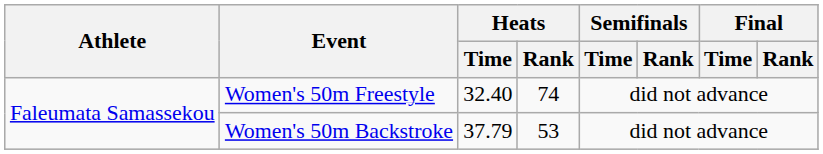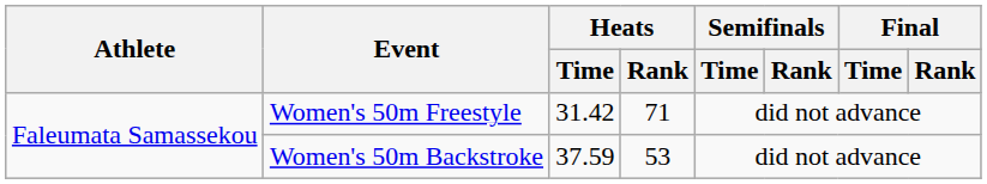 <table class=wikitable style="font-size:90%">
 <tr>
 <th rowspan="2">Athlete</th>
 <th rowspan="2">Event</th>
 <th colspan="2">Heats</th>
 <th colspan="2">Semifinals</th>
 <th colspan="2">Final</th>
 </tr>
 <tr>
 <th>Time</th>
 <th>Rank</th>
 <th>Time</th>
 <th>Rank</th>
 <th>Time</th>
 <th>Rank</th>
 </tr>
 <tr>
 <td rowspan="2"><a href='#'>Faleumata Samassekou</a></td>
 <td><a href='#'>Women's 50m Freestyle</a></td>
-<td align=center>32.40</td>
-<td align=center>74</td>
+<td align=center>31.42</td>
+<td align=center>71</td>
 <td align=center colspan=4>did not advance</td>
 </tr>
 <tr>
 <td><a href='#'>Women's 50m Backstroke</a></td>
-<td align=center>37.79</td>
+<td align=center>37.59</td>
 <td align=center>53</td>
 <td align=center colspan=4>did not advance</td>
 </tr>
 </table>
